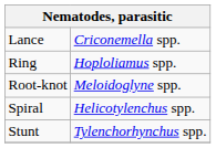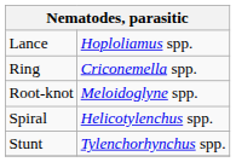 <table class="wikitable" style="clear">
 <tr>
 <th colspan=2><strong>Nematodes, parasitic</strong><br></th>
 </tr>
 <tr>
 <td>Lance</td>
-<td><em><a href='#'>Criconemella</a></em> spp.</td>
+<td><em><a href='#'>Hoploliamus</a></em> spp.</td>
 </tr>
 <tr>
 <td>Ring</td>
-<td><em><a href='#'>Hoploliamus</a></em> spp.</td>
+<td><em><a href='#'>Criconemella</a></em> spp.</td>
 </tr>
 <tr>
 <td>Root-knot</td>
 <td><em><a href='#'>Meloidoglyne</a></em> spp.</td>
 </tr>
 <tr>
 <td>Spiral</td>
 <td><em><a href='#'>Helicotylenchus</a></em> spp.</td>
 </tr>
 <tr>
 <td>Stunt</td>
 <td><em><a href='#'>Tylenchorhynchus</a></em> spp.</td>
 </tr>
 <tr>
 </tr>
 </table>
